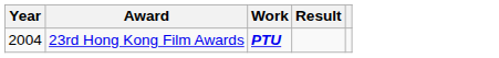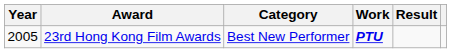 <table class="wikitable plainrowheaders">
 <tr>
 <th>Year</th>
 <th>Award</th>
+<th>Category</th>
 <th>Work</th>
 <th>Result</th>
 <th></th>
 </tr>
 <tr>
-<td>2004</td>
+<td>2005</td>
 <td><a href='#'>23rd Hong Kong Film Awards</a></td>
+<td><a href='#'>Best New Performer</a></td>
 <td><strong><em><a href='#'>PTU</a></em></strong></td>
 <td></td>
 <td></td>
 </tr>
 </table>
